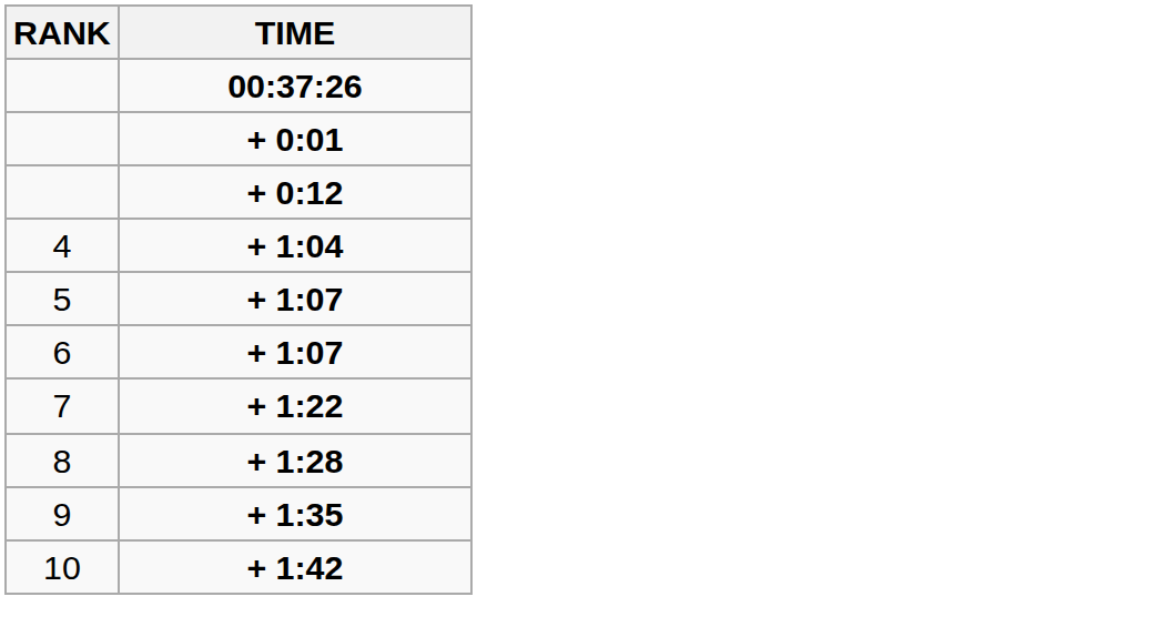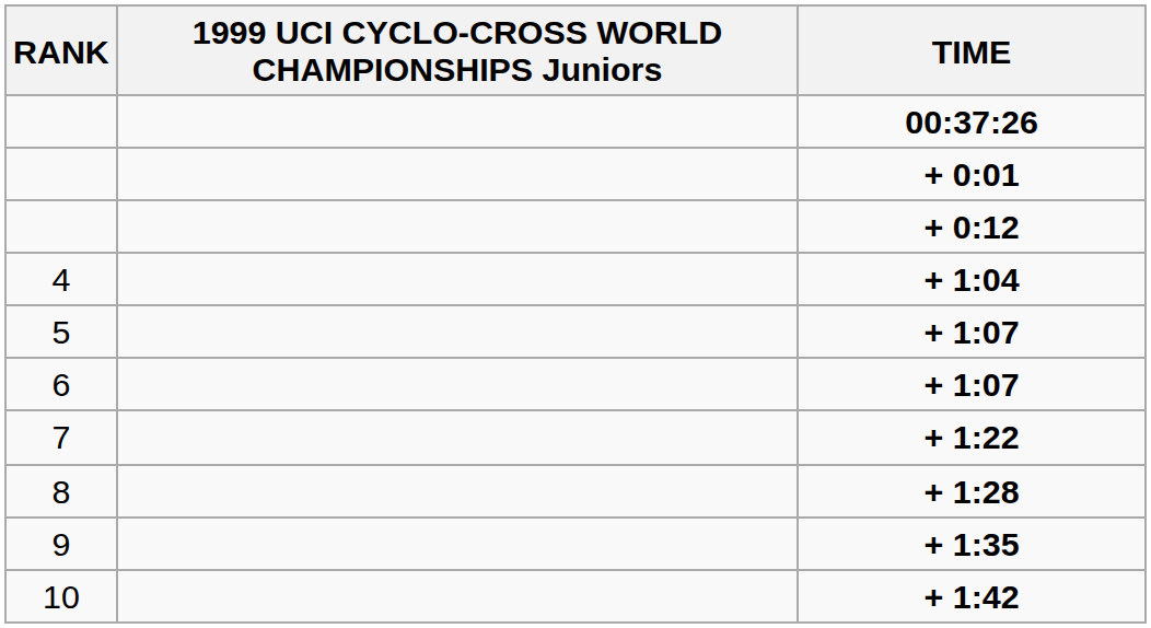 <table class="wikitable" style="font-size:95%;">
 <tr>
 <th>RANK</th>
+<th align="left" style="width: 20em">1999 UCI CYCLO-CROSS WORLD CHAMPIONSHIPS Juniors</th>
 <th align="left" style="width: 10em">TIME</th>
 </tr>
 <tr>
 <td align="center"></td>
+<td></td>
 <td align="center"><strong>00:37:26</strong></td>
 </tr>
 <tr>
 <td align="center"></td>
+<td></td>
 <td align="center"><strong>+ 0:01</strong></td>
 </tr>
 <tr>
 <td align="center"></td>
+<td></td>
 <td align="center"><strong>+ 0:12</strong></td>
 </tr>
 <tr>
 <td align="center">4</td>
+<td></td>
 <td align="center"><strong>+ 1:04</strong></td>
 </tr>
 <tr>
 <td align="center">5</td>
+<td></td>
 <td align="center"><strong>+ 1:07</strong></td>
 </tr>
 <tr>
 <td align="center">6</td>
+<td></td>
 <td align="center"><strong>+ 1:07</strong></td>
 </tr>
 <tr>
 <td align="center">7</td>
+<td></td>
 <td align="center"><strong>+ 1:22</strong></td>
 </tr>
 <tr>
 <td align="center">8</td>
+<td></td>
 <td align="center"><strong>+ 1:28</strong></td>
 </tr>
 <tr>
 <td align="center">9</td>
+<td></td>
 <td align="center"><strong>+ 1:35</strong></td>
 </tr>
 <tr>
 <td align="center">10</td>
+<td></td>
 <td align="center"><strong>+ 1:42</strong></td>
 </tr>
 </table>
